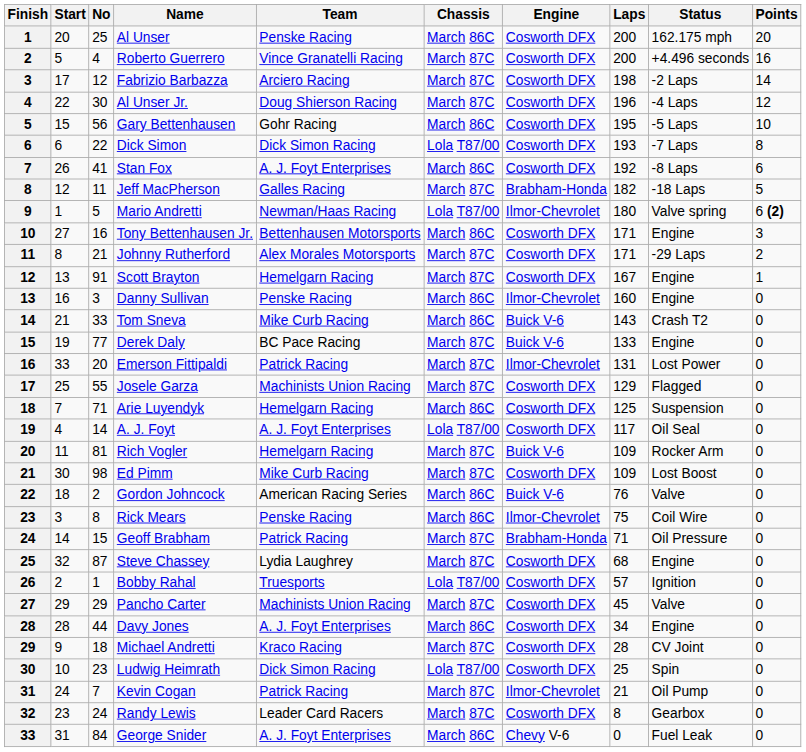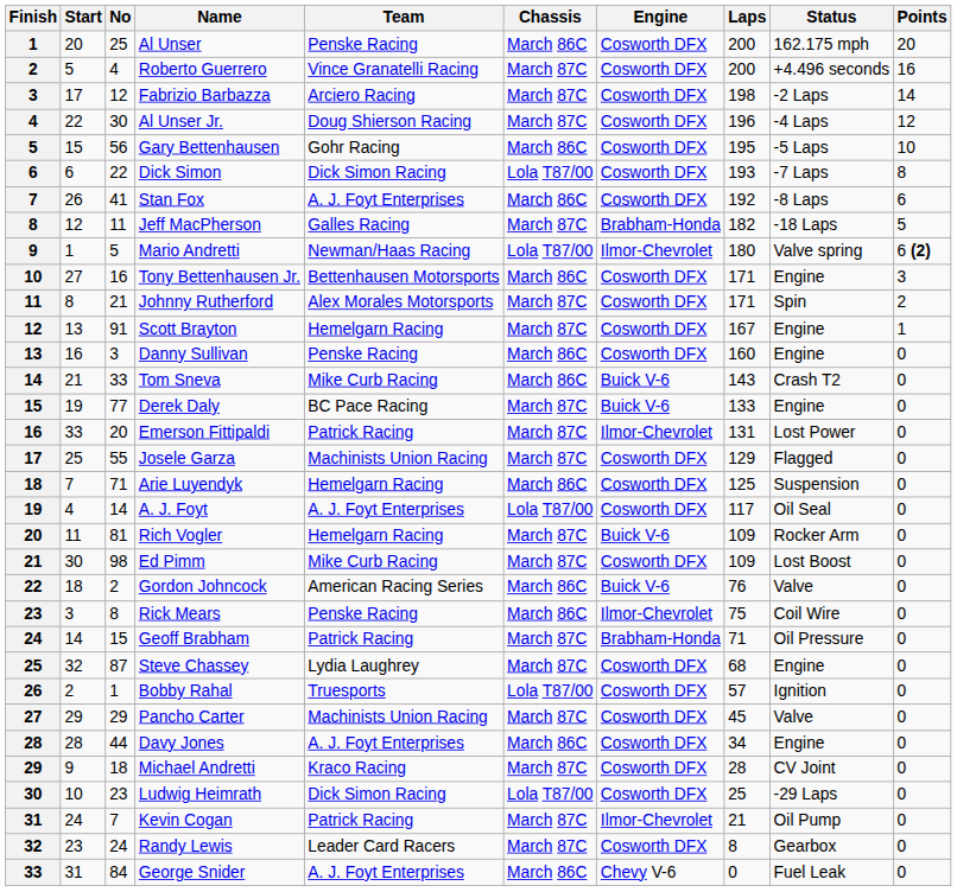 <table class="wikitable">
 <tr>
 <th>Finish</th>
 <th>Start</th>
 <th>No</th>
 <th>Name</th>
 <th>Team</th>
 <th>Chassis</th>
 <th>Engine</th>
 <th>Laps</th>
 <th>Status</th>
 <th>Points</th>
 </tr>
 <tr>
 <th>1</th>
 <td>20</td>
 <td>25</td>
 <td> <a href='#'>Al Unser</a> <strong></strong></td>
 <td><a href='#'>Penske Racing</a></td>
 <td><a href='#'>March</a> <a href='#'>86C</a></td>
 <td><a href='#'>Cosworth DFX</a></td>
 <td>200</td>
 <td>162.175 mph</td>
 <td>20</td>
 </tr>
 <tr>
 <th>2</th>
 <td>5</td>
 <td>4</td>
 <td> <a href='#'>Roberto Guerrero</a></td>
 <td><a href='#'>Vince Granatelli Racing</a></td>
 <td><a href='#'>March</a> <a href='#'>87C</a></td>
 <td><a href='#'>Cosworth DFX</a></td>
 <td>200</td>
 <td>+4.496 seconds</td>
 <td>16</td>
 </tr>
 <tr>
 <th>3</th>
 <td>17</td>
 <td>12</td>
 <td> <a href='#'>Fabrizio Barbazza</a> <strong></strong></td>
 <td><a href='#'>Arciero Racing</a></td>
 <td><a href='#'>March</a> <a href='#'>87C</a></td>
 <td><a href='#'>Cosworth DFX</a></td>
 <td>198</td>
 <td>-2 Laps</td>
 <td>14</td>
 </tr>
 <tr>
 <th>4</th>
 <td>22</td>
 <td>30</td>
 <td> <a href='#'>Al Unser Jr.</a></td>
 <td><a href='#'>Doug Shierson Racing</a></td>
 <td><a href='#'>March</a> <a href='#'>87C</a></td>
 <td><a href='#'>Cosworth DFX</a></td>
 <td>196</td>
 <td>-4 Laps</td>
 <td>12</td>
 </tr>
 <tr>
 <th>5</th>
 <td>15</td>
 <td>56</td>
 <td> <a href='#'>Gary Bettenhausen</a></td>
 <td>Gohr Racing</td>
 <td><a href='#'>March</a> <a href='#'>86C</a></td>
 <td><a href='#'>Cosworth DFX</a></td>
 <td>195</td>
 <td>-5 Laps</td>
 <td>10</td>
 </tr>
 <tr>
 <th>6</th>
 <td>6</td>
 <td>22</td>
 <td> <a href='#'>Dick Simon</a></td>
 <td><a href='#'>Dick Simon Racing</a></td>
 <td><a href='#'>Lola</a> <a href='#'>T87/00</a></td>
 <td><a href='#'>Cosworth DFX</a></td>
 <td>193</td>
 <td>-7 Laps</td>
 <td>8</td>
 </tr>
 <tr>
 <th>7</th>
 <td>26</td>
 <td>41</td>
 <td> <a href='#'>Stan Fox</a> <strong></strong></td>
 <td><a href='#'>A. J. Foyt Enterprises</a></td>
 <td><a href='#'>March</a> <a href='#'>86C</a></td>
 <td><a href='#'>Cosworth DFX</a></td>
 <td>192</td>
 <td>-8 Laps</td>
 <td>6</td>
 </tr>
 <tr>
 <th>8</th>
 <td>12</td>
 <td>11</td>
 <td> <a href='#'>Jeff MacPherson</a> <strong></strong></td>
 <td><a href='#'>Galles Racing</a></td>
 <td><a href='#'>March</a> <a href='#'>87C</a></td>
 <td><a href='#'>Brabham-Honda</a></td>
 <td>182</td>
 <td>-18 Laps</td>
 <td>5</td>
 </tr>
 <tr>
 <th>9</th>
 <td>1</td>
 <td>5</td>
 <td> <a href='#'>Mario Andretti</a> <strong></strong></td>
 <td><a href='#'>Newman/Haas Racing</a></td>
 <td><a href='#'>Lola</a> <a href='#'>T87/00</a></td>
 <td><a href='#'>Ilmor-Chevrolet</a></td>
 <td>180</td>
 <td>Valve spring</td>
 <td>6 <strong>(2)</strong></td>
 </tr>
 <tr>
 <th>10</th>
 <td>27</td>
 <td>16</td>
 <td> <a href='#'>Tony Bettenhausen Jr.</a></td>
 <td><a href='#'>Bettenhausen Motorsports</a></td>
 <td><a href='#'>March</a> <a href='#'>86C</a></td>
 <td><a href='#'>Cosworth DFX</a></td>
 <td>171</td>
 <td>Engine</td>
 <td>3</td>
 </tr>
 <tr>
 <th>11</th>
 <td>8</td>
 <td>21</td>
 <td> <a href='#'>Johnny Rutherford</a> <strong></strong></td>
 <td><a href='#'>Alex Morales Motorsports</a></td>
 <td><a href='#'>March</a> <a href='#'>87C</a></td>
 <td><a href='#'>Cosworth DFX</a></td>
 <td>171</td>
-<td>-29 Laps</td>
+<td>Spin</td>
 <td>2</td>
 </tr>
 <tr>
 <th>12</th>
 <td>13</td>
 <td>91</td>
 <td> <a href='#'>Scott Brayton</a></td>
 <td><a href='#'>Hemelgarn Racing</a></td>
 <td><a href='#'>March</a> <a href='#'>87C</a></td>
 <td><a href='#'>Cosworth DFX</a></td>
 <td>167</td>
 <td>Engine</td>
 <td>1</td>
 </tr>
 <tr>
 <th>13</th>
 <td>16</td>
 <td>3</td>
 <td> <a href='#'>Danny Sullivan</a> <strong></strong></td>
 <td><a href='#'>Penske Racing</a></td>
 <td><a href='#'>March</a> <a href='#'>86C</a></td>
-<td><a href='#'>Ilmor-Chevrolet</a></td>
+<td><a href='#'>Cosworth DFX</a></td>
 <td>160</td>
 <td>Engine</td>
 <td>0</td>
 </tr>
 <tr>
 <th>14</th>
 <td>21</td>
 <td>33</td>
 <td> <a href='#'>Tom Sneva</a> <strong></strong></td>
 <td><a href='#'>Mike Curb Racing</a></td>
 <td><a href='#'>March</a> <a href='#'>86C</a></td>
 <td><a href='#'>Buick V-6</a></td>
 <td>143</td>
 <td>Crash T2</td>
 <td>0</td>
 </tr>
 <tr>
 <th>15</th>
 <td>19</td>
 <td>77</td>
 <td> <a href='#'>Derek Daly</a></td>
 <td>BC Pace Racing</td>
 <td><a href='#'>March</a> <a href='#'>87C</a></td>
 <td><a href='#'>Buick V-6</a></td>
 <td>133</td>
 <td>Engine</td>
 <td>0</td>
 </tr>
 <tr>
 <th>16</th>
 <td>33</td>
 <td>20</td>
 <td> <a href='#'>Emerson Fittipaldi</a></td>
 <td><a href='#'>Patrick Racing</a></td>
 <td><a href='#'>March</a> <a href='#'>87C</a></td>
 <td><a href='#'>Ilmor-Chevrolet</a></td>
 <td>131</td>
 <td>Lost Power</td>
 <td>0</td>
 </tr>
 <tr>
 <th>17</th>
 <td>25</td>
 <td>55</td>
 <td> <a href='#'>Josele Garza</a></td>
 <td><a href='#'>Machinists Union Racing</a></td>
 <td><a href='#'>March</a> <a href='#'>87C</a></td>
 <td><a href='#'>Cosworth DFX</a></td>
 <td>129</td>
 <td>Flagged</td>
 <td>0</td>
 </tr>
 <tr>
 <th>18</th>
 <td>7</td>
 <td>71</td>
 <td> <a href='#'>Arie Luyendyk</a></td>
 <td><a href='#'>Hemelgarn Racing</a></td>
 <td><a href='#'>March</a> <a href='#'>86C</a></td>
 <td><a href='#'>Cosworth DFX</a></td>
 <td>125</td>
 <td>Suspension</td>
 <td>0</td>
 </tr>
 <tr>
 <th>19</th>
 <td>4</td>
 <td>14</td>
 <td> <a href='#'>A. J. Foyt</a> <strong></strong></td>
 <td><a href='#'>A. J. Foyt Enterprises</a></td>
 <td><a href='#'>Lola</a> <a href='#'>T87/00</a></td>
 <td><a href='#'>Cosworth DFX</a></td>
 <td>117</td>
 <td>Oil Seal</td>
 <td>0</td>
 </tr>
 <tr>
 <th>20</th>
 <td>11</td>
 <td>81</td>
 <td> <a href='#'>Rich Vogler</a></td>
 <td><a href='#'>Hemelgarn Racing</a></td>
 <td><a href='#'>March</a> <a href='#'>87C</a></td>
 <td><a href='#'>Buick V-6</a></td>
 <td>109</td>
 <td>Rocker Arm</td>
 <td>0</td>
 </tr>
 <tr>
 <th>21</th>
 <td>30</td>
 <td>98</td>
 <td> <a href='#'>Ed Pimm</a></td>
 <td><a href='#'>Mike Curb Racing</a></td>
 <td><a href='#'>March</a> <a href='#'>87C</a></td>
 <td><a href='#'>Cosworth DFX</a></td>
 <td>109</td>
 <td>Lost Boost</td>
 <td>0</td>
 </tr>
 <tr>
 <th>22</th>
 <td>18</td>
 <td>2</td>
 <td> <a href='#'>Gordon Johncock</a> <strong></strong></td>
 <td>American Racing Series</td>
 <td><a href='#'>March</a> <a href='#'>86C</a></td>
 <td><a href='#'>Buick V-6</a></td>
 <td>76</td>
 <td>Valve</td>
 <td>0</td>
 </tr>
 <tr>
 <th>23</th>
 <td>3</td>
 <td>8</td>
 <td> <a href='#'>Rick Mears</a> <strong></strong></td>
 <td><a href='#'>Penske Racing</a></td>
 <td><a href='#'>March</a> <a href='#'>86C</a></td>
 <td><a href='#'>Ilmor-Chevrolet</a></td>
 <td>75</td>
 <td>Coil Wire</td>
 <td>0</td>
 </tr>
 <tr>
 <th>24</th>
 <td>14</td>
 <td>15</td>
 <td> <a href='#'>Geoff Brabham</a></td>
 <td><a href='#'>Patrick Racing</a></td>
 <td><a href='#'>March</a> <a href='#'>87C</a></td>
 <td><a href='#'>Brabham-Honda</a></td>
 <td>71</td>
 <td>Oil Pressure</td>
 <td>0</td>
 </tr>
 <tr>
 <th>25</th>
 <td>32</td>
 <td>87</td>
 <td> <a href='#'>Steve Chassey</a></td>
 <td>Lydia Laughrey</td>
 <td><a href='#'>March</a> <a href='#'>87C</a></td>
 <td><a href='#'>Cosworth DFX</a></td>
 <td>68</td>
 <td>Engine</td>
 <td>0</td>
 </tr>
 <tr>
 <th>26</th>
 <td>2</td>
 <td>1</td>
 <td> <a href='#'>Bobby Rahal</a> <strong></strong></td>
 <td><a href='#'>Truesports</a></td>
 <td><a href='#'>Lola</a> <a href='#'>T87/00</a></td>
 <td><a href='#'>Cosworth DFX</a></td>
 <td>57</td>
 <td>Ignition</td>
 <td>0</td>
 </tr>
 <tr>
 <th>27</th>
 <td>29</td>
 <td>29</td>
 <td> <a href='#'>Pancho Carter</a></td>
 <td><a href='#'>Machinists Union Racing</a></td>
 <td><a href='#'>March</a> <a href='#'>87C</a></td>
 <td><a href='#'>Cosworth DFX</a></td>
 <td>45</td>
 <td>Valve</td>
 <td>0</td>
 </tr>
 <tr>
 <th>28</th>
 <td>28</td>
 <td>44</td>
 <td> <a href='#'>Davy Jones</a> <strong></strong></td>
 <td><a href='#'>A. J. Foyt Enterprises</a></td>
 <td><a href='#'>March</a> <a href='#'>86C</a></td>
 <td><a href='#'>Cosworth DFX</a></td>
 <td>34</td>
 <td>Engine</td>
 <td>0</td>
 </tr>
 <tr>
 <th>29</th>
 <td>9</td>
 <td>18</td>
 <td> <a href='#'>Michael Andretti</a></td>
 <td><a href='#'>Kraco Racing</a></td>
 <td><a href='#'>March</a> <a href='#'>87C</a></td>
 <td><a href='#'>Cosworth DFX</a></td>
 <td>28</td>
 <td>CV Joint</td>
 <td>0</td>
 </tr>
 <tr>
 <th>30</th>
 <td>10</td>
 <td>23</td>
 <td> <a href='#'>Ludwig Heimrath</a> <strong></strong></td>
 <td><a href='#'>Dick Simon Racing</a></td>
 <td><a href='#'>Lola</a> <a href='#'>T87/00</a></td>
 <td><a href='#'>Cosworth DFX</a></td>
 <td>25</td>
-<td>Spin</td>
+<td>-29 Laps</td>
 <td>0</td>
 </tr>
 <tr>
 <th>31</th>
 <td>24</td>
 <td>7</td>
 <td> <a href='#'>Kevin Cogan</a></td>
 <td><a href='#'>Patrick Racing</a></td>
 <td><a href='#'>March</a> <a href='#'>87C</a></td>
 <td><a href='#'>Ilmor-Chevrolet</a></td>
 <td>21</td>
 <td>Oil Pump</td>
 <td>0</td>
 </tr>
 <tr>
 <th>32</th>
 <td>23</td>
 <td>24</td>
 <td> <a href='#'>Randy Lewis</a> <strong></strong></td>
 <td>Leader Card Racers</td>
 <td><a href='#'>March</a> <a href='#'>87C</a></td>
 <td><a href='#'>Cosworth DFX</a></td>
 <td>8</td>
 <td>Gearbox</td>
 <td>0</td>
 </tr>
 <tr>
 <th>33</th>
 <td>31</td>
 <td>84</td>
 <td> <a href='#'>George Snider</a></td>
 <td><a href='#'>A. J. Foyt Enterprises</a></td>
 <td><a href='#'>March</a> <a href='#'>86C</a></td>
 <td><a href='#'>Chevy</a> V-6</td>
 <td>0</td>
 <td>Fuel Leak</td>
 <td>0</td>
 </tr>
 </table>
